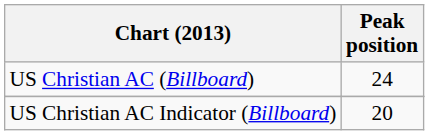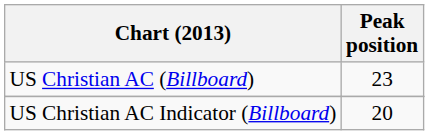 <table class="wikitable sortable plainrowheaders" style="text-align:center">
 <tr>
 <th scope="col">Chart (2013)</th>
 <th scope="col">Peak<br> position</th>
 </tr>
 <tr>
 <td align="left">US <a href='#'>Christian AC</a> (<em><a href='#'>Billboard</a></em>)</td>
-<td>24</td>
+<td>23</td>
 </tr>
 <tr>
 </tr>
 <tr>
 </tr>
 <tr>
 <td align="left">US Christian AC Indicator (<em><a href='#'>Billboard</a></em>)</td>
 <td align="center">20</td>
 </tr>
 </table>
